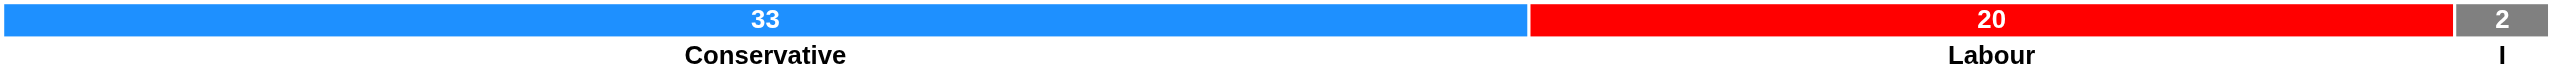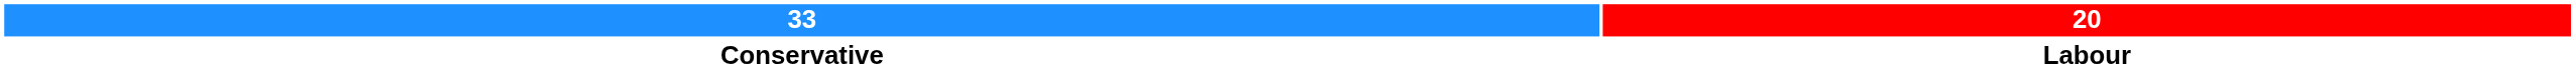 <table style="width:100%; text-align:center;">
 <tr style="color:white;">
 <td style="background:dodgerblue; width:60%;"><strong>33</strong></td>
 <td style="background:red; width:36.4%;"><strong>20</strong></td>
-<td style="background:grey; width:3.6%;"><strong>2</strong></td>
 </tr>
 <tr>
 <td><span><strong>Conservative</strong></span></td>
 <td><span><strong>Labour</strong></span></td>
-<td><span><strong>I</strong></span></td>
 </tr>
 </table>
